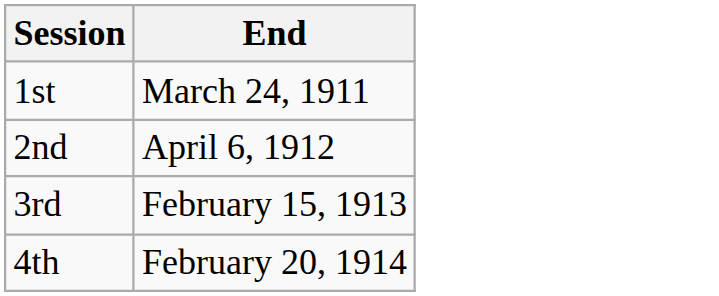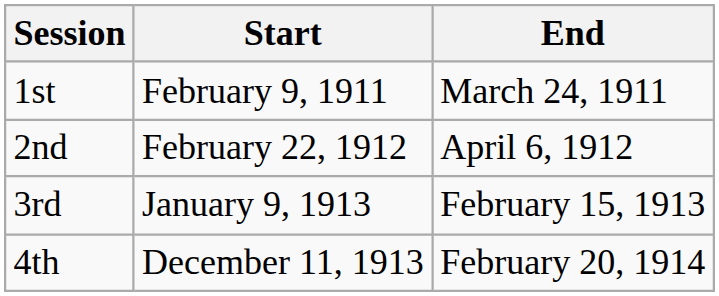 <table class="wikitable">
 <tr>
 <th>Session</th>
+<th>Start</th>
 <th>End</th>
 </tr>
 <tr>
 <td>1st</td>
+<td>February 9, 1911</td>
 <td>March 24, 1911</td>
 </tr>
 <tr>
 <td>2nd</td>
+<td>February 22, 1912</td>
 <td>April 6, 1912</td>
 </tr>
 <tr>
 <td>3rd</td>
+<td>January 9, 1913</td>
 <td>February 15, 1913</td>
 </tr>
 <tr>
 <td>4th</td>
+<td>December 11, 1913</td>
 <td>February 20, 1914</td>
 </tr>
 </table>
